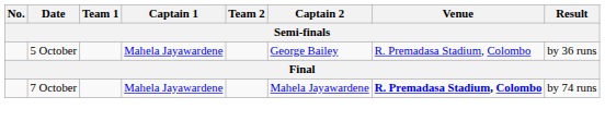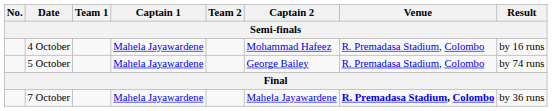 <table class="wikitable">
 <tr>
 <th>No.</th>
 <th>Date</th>
 <th>Team 1</th>
 <th>Captain 1</th>
 <th>Team 2</th>
 <th>Captain 2</th>
 <th>Venue</th>
 <th>Result</th>
 </tr>
 <tr>
 <th colspan="8">Semi-finals</th>
 </tr>
 <tr>
 <td></td>
+<td>4 October</td>
+<td></td>
+<td><a href='#'>Mahela Jayawardene</a></td>
+<td></td>
+<td><a href='#'>Mohammad Hafeez</a></td>
+<td><a href='#'>R. Premadasa Stadium</a>, <a href='#'>Colombo</a></td>
+<td> by 16 runs</td>
+</tr>
+<tr>
+<td></td>
 <td>5 October</td>
 <td></td>
 <td><a href='#'>Mahela Jayawardene</a></td>
 <td></td>
 <td><a href='#'>George Bailey</a></td>
 <td><a href='#'>R. Premadasa Stadium</a>, <a href='#'>Colombo</a></td>
-<td> by 36 runs</td>
+<td> by 74 runs</td>
 </tr>
 <tr>
 <th colspan="8">Final</th>
 </tr>
 <tr>
 <td></td>
 <td>7 October</td>
 <td></td>
 <td><a href='#'>Mahela Jayawardene</a></td>
 <td></td>
 <td><a href='#'>Mahela Jayawardene</a></td>
 <td><strong><a href='#'>R. Premadasa Stadium</a>, <a href='#'>Colombo</a></strong></td>
-<td> by 74 runs</td>
+<td> by 36 runs</td>
 </tr>
 </table>
